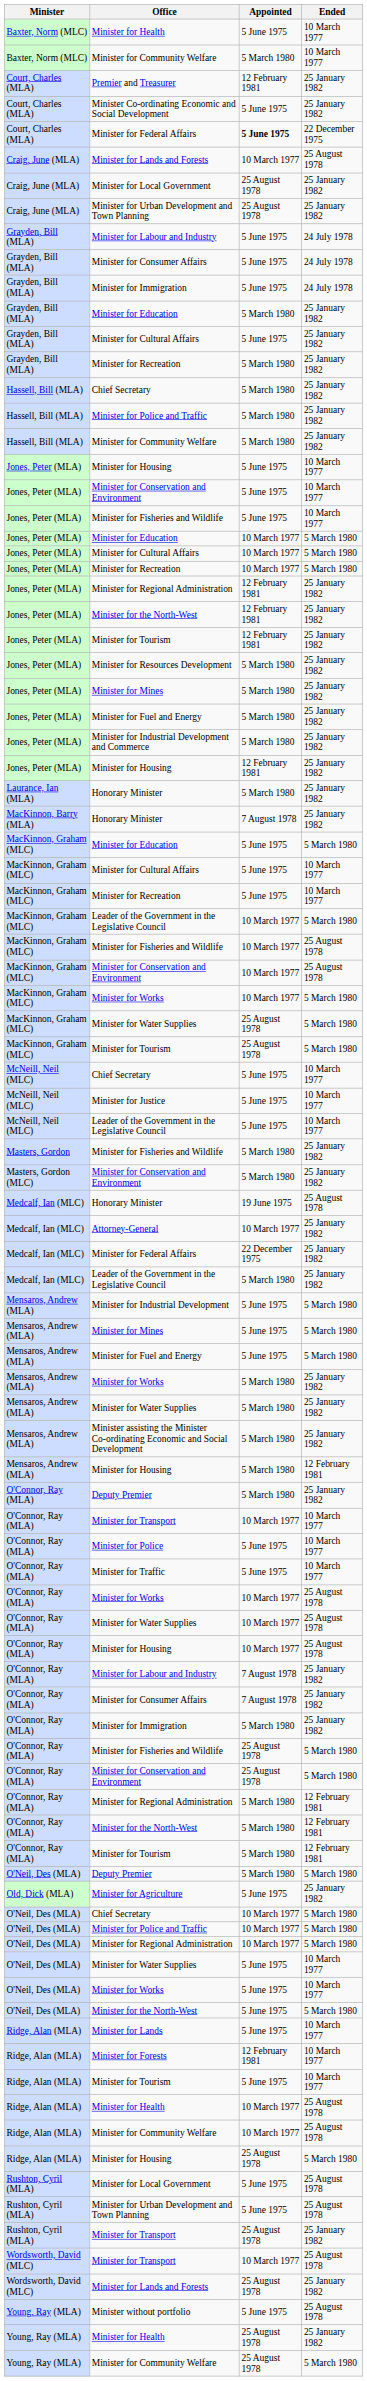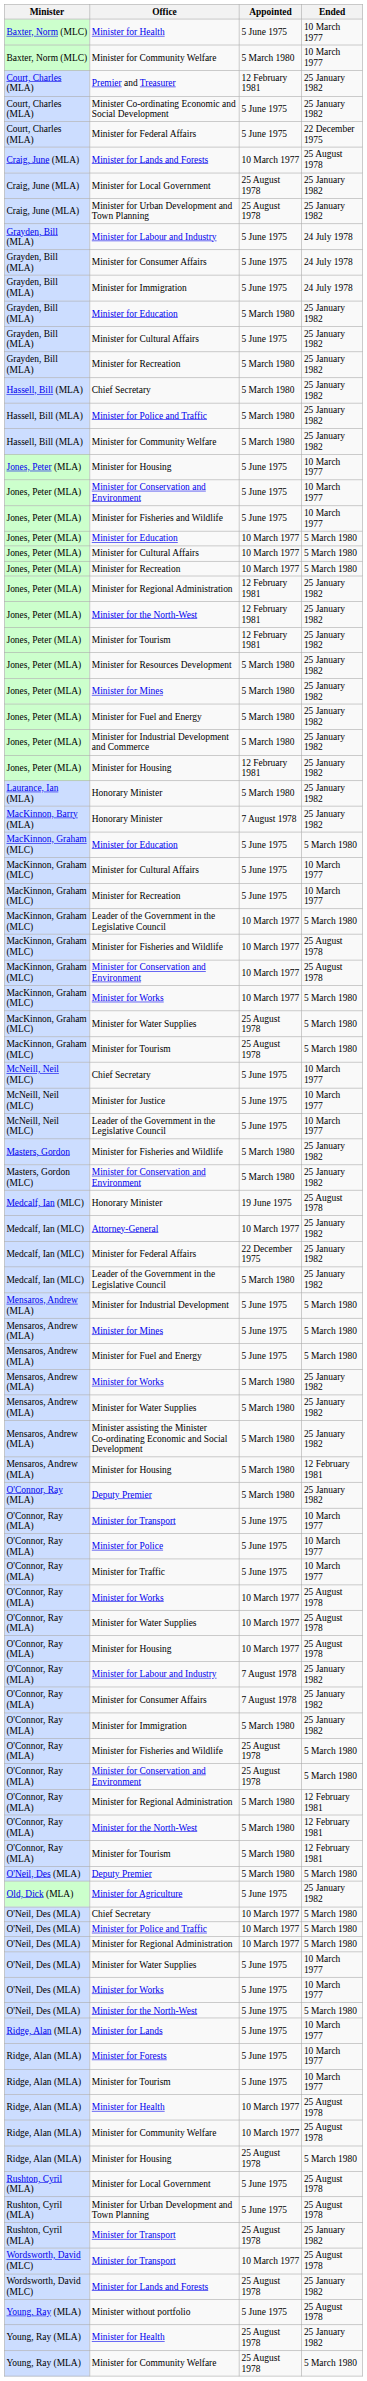 <table class="wikitable sortable">
 <tr>
 <th>Minister</th>
 <th>Office</th>
 <th>Appointed</th>
 <th>Ended</th>
 </tr>
 <tr>
 <td style="background:#CCFFCC"><a href='#'>Baxter, Norm</a> (MLC)</td>
 <td><a href='#'>Minister for Health</a></td>
 <td>5 June 1975</td>
 <td>10 March 1977</td>
 </tr>
 <tr>
 <td style="background:#CCFFCC">Baxter, Norm (MLC)</td>
 <td>Minister for Community Welfare</td>
 <td>5 March 1980</td>
 <td>10 March 1977</td>
 </tr>
 <tr>
 <td style="background:#CCDDFF"><a href='#'>Court, Charles</a> (MLA)</td>
 <td><a href='#'>Premier</a> and <a href='#'>Treasurer</a></td>
 <td>12 February 1981</td>
 <td>25 January 1982</td>
 </tr>
 <tr>
 <td style="background:#CCDDFF">Court, Charles (MLA)</td>
 <td>Minister Co-ordinating Economic and Social Development</td>
 <td>5 June 1975</td>
 <td>25 January 1982</td>
 </tr>
 <tr>
 <td style="background:#CCDDFF">Court, Charles (MLA)</td>
 <td>Minister for Federal Affairs</td>
-<td><strong>5 June 1975</strong></td>
+<td>5 June 1975</td>
 <td>22 December 1975</td>
 </tr>
 <tr>
 <td style="background:#CCDDFF"><a href='#'>Craig, June</a> (MLA)</td>
 <td><a href='#'>Minister for Lands and Forests</a></td>
 <td>10 March 1977</td>
 <td>25 August 1978</td>
 </tr>
 <tr>
 <td style="background:#CCDDFF">Craig, June (MLA)</td>
 <td>Minister for Local Government</td>
 <td>25 August 1978</td>
 <td>25 January 1982</td>
 </tr>
 <tr>
 <td style="background:#CCDDFF">Craig, June (MLA)</td>
 <td>Minister for Urban Development and Town Planning</td>
 <td>25 August 1978</td>
 <td>25 January 1982</td>
 </tr>
 <tr>
 <td style="background:#CCDDFF"><a href='#'>Grayden, Bill</a> (MLA)</td>
 <td><a href='#'>Minister for Labour and Industry</a></td>
 <td>5 June 1975</td>
 <td>24 July 1978</td>
 </tr>
 <tr>
 <td style="background:#CCDDFF">Grayden, Bill (MLA)</td>
 <td>Minister for Consumer Affairs</td>
 <td>5 June 1975</td>
 <td>24 July 1978</td>
 </tr>
 <tr>
 <td style="background:#CCDDFF">Grayden, Bill (MLA)</td>
 <td>Minister for Immigration</td>
 <td>5 June 1975</td>
 <td>24 July 1978</td>
 </tr>
 <tr>
 <td style="background:#CCDDFF">Grayden, Bill (MLA)</td>
 <td><a href='#'>Minister for Education</a></td>
 <td>5 March 1980</td>
 <td>25 January 1982</td>
 </tr>
 <tr>
 <td style="background:#CCDDFF">Grayden, Bill (MLA)</td>
 <td>Minister for Cultural Affairs</td>
 <td>5 June 1975</td>
 <td>25 January 1982</td>
 </tr>
 <tr>
 <td style="background:#CCDDFF">Grayden, Bill (MLA)</td>
 <td>Minister for Recreation</td>
 <td>5 March 1980</td>
 <td>25 January 1982</td>
 </tr>
 <tr>
 <td style="background:#CCDDFF"><a href='#'>Hassell, Bill</a> (MLA)</td>
 <td>Chief Secretary</td>
 <td>5 March 1980</td>
 <td>25 January 1982</td>
 </tr>
 <tr>
 <td style="background:#CCDDFF">Hassell, Bill (MLA)</td>
 <td><a href='#'>Minister for Police and Traffic</a></td>
 <td>5 March 1980</td>
 <td>25 January 1982</td>
 </tr>
 <tr>
 <td style="background:#CCDDFF">Hassell, Bill (MLA)</td>
 <td>Minister for Community Welfare</td>
 <td>5 March 1980</td>
 <td>25 January 1982</td>
 </tr>
 <tr>
 <td style="background:#CCFFCC"><a href='#'>Jones, Peter</a> (MLA)</td>
 <td>Minister for Housing</td>
 <td>5 June 1975</td>
 <td>10 March 1977</td>
 </tr>
 <tr>
 <td style="background:#CCFFCC">Jones, Peter (MLA)</td>
 <td><a href='#'>Minister for Conservation and Environment</a></td>
 <td>5 June 1975</td>
 <td>10 March 1977</td>
 </tr>
 <tr>
 <td style="background:#CCFFCC">Jones, Peter (MLA)</td>
 <td>Minister for Fisheries and Wildlife</td>
 <td>5 June 1975</td>
 <td>10 March 1977</td>
 </tr>
 <tr>
 <td style="background:#CCFFCC">Jones, Peter (MLA)</td>
 <td><a href='#'>Minister for Education</a></td>
 <td>10 March 1977</td>
 <td>5 March 1980</td>
 </tr>
 <tr>
 <td style="background:#CCFFCC">Jones, Peter (MLA)</td>
 <td>Minister for Cultural Affairs</td>
 <td>10 March 1977</td>
 <td>5 March 1980</td>
 </tr>
 <tr>
 <td style="background:#CCFFCC">Jones, Peter (MLA)</td>
 <td>Minister for Recreation</td>
 <td>10 March 1977</td>
 <td>5 March 1980</td>
 </tr>
 <tr>
 <td style="background:#CCFFCC">Jones, Peter (MLA)</td>
 <td>Minister for Regional Administration</td>
 <td>12 February 1981</td>
 <td>25 January 1982</td>
 </tr>
 <tr>
 <td style="background:#CCFFCC">Jones, Peter (MLA)</td>
 <td><a href='#'>Minister for the North-West</a></td>
 <td>12 February 1981</td>
 <td>25 January 1982</td>
 </tr>
 <tr>
 <td style="background:#CCFFCC">Jones, Peter (MLA)</td>
 <td>Minister for Tourism</td>
 <td>12 February 1981</td>
 <td>25 January 1982</td>
 </tr>
 <tr>
 <td style="background:#CCFFCC">Jones, Peter (MLA)</td>
 <td>Minister for Resources Development</td>
 <td>5 March 1980</td>
 <td>25 January 1982</td>
 </tr>
 <tr>
 <td style="background:#CCFFCC">Jones, Peter (MLA)</td>
 <td><a href='#'>Minister for Mines</a></td>
 <td>5 March 1980</td>
 <td>25 January 1982</td>
 </tr>
 <tr>
 <td style="background:#CCFFCC">Jones, Peter (MLA)</td>
 <td>Minister for Fuel and Energy</td>
 <td>5 March 1980</td>
 <td>25 January 1982</td>
 </tr>
 <tr>
 <td style="background:#CCFFCC">Jones, Peter (MLA)</td>
 <td>Minister for Industrial Development and Commerce</td>
 <td>5 March 1980</td>
 <td>25 January 1982</td>
 </tr>
 <tr>
 <td style="background:#CCFFCC">Jones, Peter (MLA)</td>
 <td>Minister for Housing</td>
 <td>12 February 1981</td>
 <td>25 January 1982</td>
 </tr>
 <tr>
 <td style="background:#CCDDFF"><a href='#'>Laurance, Ian</a> (MLA)</td>
 <td>Honorary Minister</td>
 <td>5 March 1980</td>
 <td>25 January 1982</td>
 </tr>
 <tr>
 <td style="background:#CCDDFF"><a href='#'>MacKinnon, Barry</a> (MLA)</td>
 <td>Honorary Minister</td>
 <td>7 August 1978</td>
 <td>25 January 1982</td>
 </tr>
 <tr>
 <td style="background:#CCDDFF"><a href='#'>MacKinnon, Graham</a> (MLC)</td>
 <td><a href='#'>Minister for Education</a></td>
 <td>5 June 1975</td>
 <td>5 March 1980</td>
 </tr>
 <tr>
 <td style="background:#CCDDFF">MacKinnon, Graham (MLC)</td>
 <td>Minister for Cultural Affairs</td>
 <td>5 June 1975</td>
 <td>10 March 1977</td>
 </tr>
 <tr>
 <td style="background:#CCDDFF">MacKinnon, Graham (MLC)</td>
 <td>Minister for Recreation</td>
 <td>5 June 1975</td>
 <td>10 March 1977</td>
 </tr>
 <tr>
 <td style="background:#CCDDFF">MacKinnon, Graham (MLC)</td>
 <td>Leader of the Government in the Legislative Council</td>
 <td>10 March 1977</td>
 <td>5 March 1980</td>
 </tr>
 <tr>
 <td style="background:#CCDDFF">MacKinnon, Graham (MLC)</td>
 <td>Minister for Fisheries and Wildlife</td>
 <td>10 March 1977</td>
 <td>25 August 1978</td>
 </tr>
 <tr>
 <td style="background:#CCDDFF">MacKinnon, Graham (MLC)</td>
 <td><a href='#'>Minister for Conservation and Environment</a></td>
 <td>10 March 1977</td>
 <td>25 August 1978</td>
 </tr>
 <tr>
 <td style="background:#CCDDFF">MacKinnon, Graham (MLC)</td>
 <td><a href='#'>Minister for Works</a></td>
 <td>10 March 1977</td>
 <td>5 March 1980</td>
 </tr>
 <tr>
 <td style="background:#CCDDFF">MacKinnon, Graham (MLC)</td>
 <td>Minister for Water Supplies</td>
 <td>25 August 1978</td>
 <td>5 March 1980</td>
 </tr>
 <tr>
 <td style="background:#CCDDFF">MacKinnon, Graham (MLC)</td>
 <td>Minister for Tourism</td>
 <td>25 August 1978</td>
 <td>5 March 1980</td>
 </tr>
 <tr>
 <td style="background:#CCDDFF"><a href='#'>McNeill, Neil</a> (MLC)</td>
 <td>Chief Secretary</td>
 <td>5 June 1975</td>
 <td>10 March 1977</td>
 </tr>
 <tr>
 <td style="background:#CCDDFF">McNeill, Neil (MLC)</td>
 <td>Minister for Justice</td>
 <td>5 June 1975</td>
 <td>10 March 1977</td>
 </tr>
 <tr>
 <td style="background:#CCDDFF">McNeill, Neil (MLC)</td>
 <td>Leader of the Government in the Legislative Council</td>
 <td>5 June 1975</td>
 <td>10 March 1977</td>
 </tr>
 <tr>
 <td style="background:#CCDDFF"><a href='#'>Masters, Gordon</a></td>
 <td>Minister for Fisheries and Wildlife</td>
 <td>5 March 1980</td>
 <td>25 January 1982</td>
 </tr>
 <tr>
 <td style="background:#CCDDFF">Masters, Gordon (MLC)</td>
 <td><a href='#'>Minister for Conservation and Environment</a></td>
 <td>5 March 1980</td>
 <td>25 January 1982</td>
 </tr>
 <tr>
 <td style="background:#CCDDFF"><a href='#'>Medcalf, Ian</a> (MLC)</td>
 <td>Honorary Minister</td>
 <td>19 June 1975</td>
 <td>25 August 1978</td>
 </tr>
 <tr>
 <td style="background:#CCDDFF">Medcalf, Ian (MLC)</td>
 <td><a href='#'>Attorney-General</a></td>
 <td>10 March 1977</td>
 <td>25 January 1982</td>
 </tr>
 <tr>
 <td style="background:#CCDDFF">Medcalf, Ian (MLC)</td>
 <td>Minister for Federal Affairs</td>
 <td>22 December 1975</td>
 <td>25 January 1982</td>
 </tr>
 <tr>
 <td style="background:#CCDDFF">Medcalf, Ian (MLC)</td>
 <td>Leader of the Government in the Legislative Council</td>
 <td>5 March 1980</td>
 <td>25 January 1982</td>
 </tr>
 <tr>
 <td style="background:#CCDDFF"><a href='#'>Mensaros, Andrew</a> (MLA)</td>
 <td>Minister for Industrial Development</td>
 <td>5 June 1975</td>
 <td>5 March 1980</td>
 </tr>
 <tr>
 <td style="background:#CCDDFF">Mensaros, Andrew (MLA)</td>
 <td><a href='#'>Minister for Mines</a></td>
 <td>5 June 1975</td>
 <td>5 March 1980</td>
 </tr>
 <tr>
 <td style="background:#CCDDFF">Mensaros, Andrew (MLA)</td>
 <td>Minister for Fuel and Energy</td>
 <td>5 June 1975</td>
 <td>5 March 1980</td>
 </tr>
 <tr>
 <td style="background:#CCDDFF">Mensaros, Andrew (MLA)</td>
 <td><a href='#'>Minister for Works</a></td>
 <td>5 March 1980</td>
 <td>25 January 1982</td>
 </tr>
 <tr>
 <td style="background:#CCDDFF">Mensaros, Andrew (MLA)</td>
 <td>Minister for Water Supplies</td>
 <td>5 March 1980</td>
 <td>25 January 1982</td>
 </tr>
 <tr>
 <td style="background:#CCDDFF">Mensaros, Andrew (MLA)</td>
 <td>Minister assisting the Minister<br>Co-ordinating Economic and Social Development</td>
 <td>5 March 1980</td>
 <td>25 January 1982</td>
 </tr>
 <tr>
 <td style="background:#CCDDFF">Mensaros, Andrew (MLA)</td>
 <td>Minister for Housing</td>
 <td>5 March 1980</td>
 <td>12 February 1981</td>
 </tr>
 <tr>
 <td style="background:#CCDDFF"><a href='#'>O'Connor, Ray</a> (MLA)</td>
 <td><a href='#'>Deputy Premier</a></td>
 <td>5 March 1980</td>
 <td>25 January 1982</td>
 </tr>
 <tr>
 <td style="background:#CCDDFF">O'Connor, Ray (MLA)</td>
 <td><a href='#'>Minister for Transport</a></td>
-<td>10 March 1977</td>
+<td>5 June 1975</td>
 <td>10 March 1977</td>
 </tr>
 <tr>
 <td style="background:#CCDDFF">O'Connor, Ray (MLA)</td>
 <td><a href='#'>Minister for Police</a></td>
 <td>5 June 1975</td>
 <td>10 March 1977</td>
 </tr>
 <tr>
 <td style="background:#CCDDFF">O'Connor, Ray (MLA)</td>
 <td>Minister for Traffic</td>
 <td>5 June 1975</td>
 <td>10 March 1977</td>
 </tr>
 <tr>
 <td style="background:#CCDDFF">O'Connor, Ray (MLA)</td>
 <td><a href='#'>Minister for Works</a></td>
 <td>10 March 1977</td>
 <td>25 August 1978</td>
 </tr>
 <tr>
 <td style="background:#CCDDFF">O'Connor, Ray (MLA)</td>
 <td>Minister for Water Supplies</td>
 <td>10 March 1977</td>
 <td>25 August 1978</td>
 </tr>
 <tr>
 <td style="background:#CCDDFF">O'Connor, Ray (MLA)</td>
 <td>Minister for Housing</td>
 <td>10 March 1977</td>
 <td>25 August 1978</td>
 </tr>
 <tr>
 <td style="background:#CCDDFF">O'Connor, Ray (MLA)</td>
 <td><a href='#'>Minister for Labour and Industry</a></td>
 <td>7 August 1978</td>
 <td>25 January 1982</td>
 </tr>
 <tr>
 <td style="background:#CCDDFF">O'Connor, Ray (MLA)</td>
 <td>Minister for Consumer Affairs</td>
 <td>7 August 1978</td>
 <td>25 January 1982</td>
 </tr>
 <tr>
 <td style="background:#CCDDFF">O'Connor, Ray (MLA)</td>
 <td>Minister for Immigration</td>
 <td>5 March 1980</td>
 <td>25 January 1982</td>
 </tr>
 <tr>
 <td style="background:#CCDDFF">O'Connor, Ray (MLA)</td>
 <td>Minister for Fisheries and Wildlife</td>
 <td>25 August 1978</td>
 <td>5 March 1980</td>
 </tr>
 <tr>
 <td style="background:#CCDDFF">O'Connor, Ray (MLA)</td>
 <td><a href='#'>Minister for Conservation and Environment</a></td>
 <td>25 August 1978</td>
 <td>5 March 1980</td>
 </tr>
 <tr>
 <td style="background:#CCDDFF">O'Connor, Ray (MLA)</td>
 <td>Minister for Regional Administration</td>
 <td>5 March 1980</td>
 <td>12 February 1981</td>
 </tr>
 <tr>
 <td style="background:#CCDDFF">O'Connor, Ray (MLA)</td>
 <td><a href='#'>Minister for the North-West</a></td>
 <td>5 March 1980</td>
 <td>12 February 1981</td>
 </tr>
 <tr>
 <td style="background:#CCDDFF">O'Connor, Ray (MLA)</td>
 <td>Minister for Tourism</td>
 <td>5 March 1980</td>
 <td>12 February 1981</td>
 </tr>
 <tr>
 <td style="background:#CCDDFF"><a href='#'>O'Neil, Des</a> (MLA)</td>
 <td><a href='#'>Deputy Premier</a></td>
 <td>5 March 1980</td>
 <td>5 March 1980</td>
 </tr>
 <tr>
 <td style="background:#CCFFCC"><a href='#'>Old, Dick</a> (MLA)</td>
 <td><a href='#'>Minister for Agriculture</a></td>
 <td>5 June 1975</td>
 <td>25 January 1982</td>
 </tr>
 <tr>
 <td style="background:#CCDDFF">O'Neil, Des (MLA)</td>
 <td>Chief Secretary</td>
 <td>10 March 1977</td>
 <td>5 March 1980</td>
 </tr>
 <tr>
 <td style="background:#CCDDFF">O'Neil, Des (MLA)</td>
 <td><a href='#'>Minister for Police and Traffic</a></td>
 <td>10 March 1977</td>
 <td>5 March 1980</td>
 </tr>
 <tr>
 <td style="background:#CCDDFF">O'Neil, Des (MLA)</td>
 <td>Minister for Regional Administration</td>
 <td>10 March 1977</td>
 <td>5 March 1980</td>
 </tr>
 <tr>
 <td style="background:#CCDDFF">O'Neil, Des (MLA)</td>
 <td>Minister for Water Supplies</td>
 <td>5 June 1975</td>
 <td>10 March 1977</td>
 </tr>
 <tr>
 <td style="background:#CCDDFF">O'Neil, Des (MLA)</td>
 <td><a href='#'>Minister for Works</a></td>
 <td>5 June 1975</td>
 <td>10 March 1977</td>
 </tr>
 <tr>
 <td style="background:#CCDDFF">O'Neil, Des (MLA)</td>
 <td><a href='#'>Minister for the North-West</a></td>
 <td>5 June 1975</td>
 <td>5 March 1980</td>
 </tr>
 <tr>
 <td style="background:#CCDDFF"><a href='#'>Ridge, Alan</a> (MLA)</td>
 <td><a href='#'>Minister for Lands</a></td>
 <td>5 June 1975</td>
 <td>10 March 1977</td>
 </tr>
 <tr>
 <td style="background:#CCDDFF">Ridge, Alan (MLA)</td>
 <td><a href='#'>Minister for Forests</a></td>
-<td>12 February 1981</td>
+<td>5 June 1975</td>
 <td>10 March 1977</td>
 </tr>
 <tr>
 <td style="background:#CCDDFF">Ridge, Alan (MLA)</td>
 <td>Minister for Tourism</td>
 <td>5 June 1975</td>
 <td>10 March 1977</td>
 </tr>
 <tr>
 <td style="background:#CCDDFF">Ridge, Alan (MLA)</td>
 <td><a href='#'>Minister for Health</a></td>
 <td>10 March 1977</td>
 <td>25 August 1978</td>
 </tr>
 <tr>
 <td style="background:#CCDDFF">Ridge, Alan (MLA)</td>
 <td>Minister for Community Welfare</td>
 <td>10 March 1977</td>
 <td>25 August 1978</td>
 </tr>
 <tr>
 <td style="background:#CCDDFF">Ridge, Alan (MLA)</td>
 <td>Minister for Housing</td>
 <td>25 August 1978</td>
 <td>5 March 1980</td>
 </tr>
 <tr>
 <td style="background:#CCDDFF"><a href='#'>Rushton, Cyril</a> (MLA)</td>
 <td>Minister for Local Government</td>
 <td>5 June 1975</td>
 <td>25 August 1978</td>
 </tr>
 <tr>
 <td style="background:#CCDDFF">Rushton, Cyril (MLA)</td>
 <td>Minister for Urban Development and Town Planning</td>
 <td>5 June 1975</td>
 <td>25 August 1978</td>
 </tr>
 <tr>
 <td style="background:#CCDDFF">Rushton, Cyril (MLA)</td>
 <td><a href='#'>Minister for Transport</a></td>
 <td>25 August 1978</td>
 <td>25 January 1982</td>
 </tr>
 <tr>
 <td style="background:#CCDDFF"><a href='#'>Wordsworth, David</a> (MLC)</td>
 <td><a href='#'>Minister for Transport</a></td>
 <td>10 March 1977</td>
 <td>25 August 1978</td>
 </tr>
 <tr>
 <td style="background:#CCDDFF">Wordsworth, David (MLC)</td>
 <td><a href='#'>Minister for Lands and Forests</a></td>
 <td>25 August 1978</td>
 <td>25 January 1982</td>
 </tr>
 <tr>
 <td style="background:#CCDDFF"><a href='#'>Young, Ray</a> (MLA)</td>
 <td>Minister without portfolio</td>
 <td>5 June 1975</td>
 <td>25 August 1978</td>
 </tr>
 <tr>
 <td style="background:#CCDDFF">Young, Ray (MLA)</td>
 <td><a href='#'>Minister for Health</a></td>
 <td>25 August 1978</td>
 <td>25 January 1982</td>
 </tr>
 <tr>
 <td style="background:#CCDDFF">Young, Ray (MLA)</td>
 <td>Minister for Community Welfare</td>
 <td>25 August 1978</td>
 <td>5 March 1980</td>
 </tr>
 </table>
